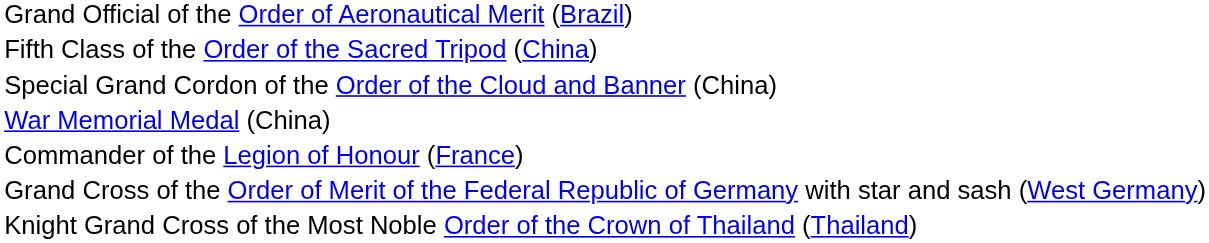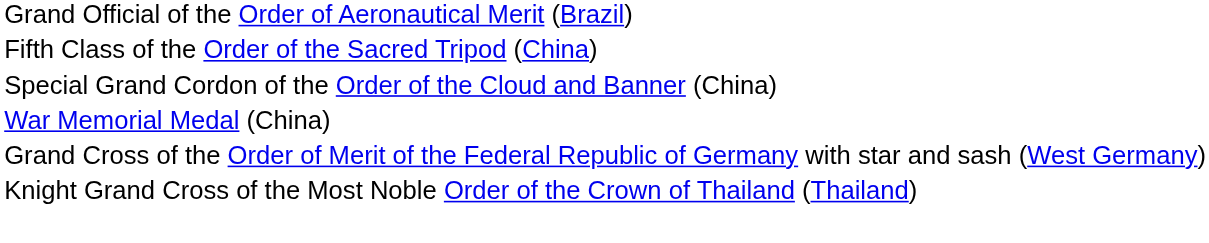 <table>
 <tr>
 <td></td>
 <td>Grand Official of the <a href='#'>Order of Aeronautical Merit</a> (<a href='#'>Brazil</a>)</td>
 </tr>
 <tr>
 <td></td>
 <td>Fifth Class of the <a href='#'>Order of the Sacred Tripod</a> (<a href='#'>China</a>)</td>
 </tr>
 <tr>
 <td></td>
 <td>Special Grand Cordon of the <a href='#'>Order of the Cloud and Banner</a> (China)</td>
 </tr>
 <tr>
 <td></td>
 <td><a href='#'>War Memorial Medal</a> (China)</td>
 </tr>
 <tr>
 <td></td>
-<td>Commander of the <a href='#'>Legion of Honour</a> (<a href='#'>France</a>)</td>
-</tr>
-<tr>
-<td></td>
 <td>Grand Cross of the <a href='#'>Order of Merit of the Federal Republic of Germany</a> with star and sash (<a href='#'>West Germany</a>)</td>
 </tr>
 <tr>
 <td></td>
 <td>Knight Grand Cross of the Most Noble <a href='#'>Order of the Crown of Thailand</a> (<a href='#'>Thailand</a>)</td>
 </tr>
 <tr>
 </tr>
 </table>
